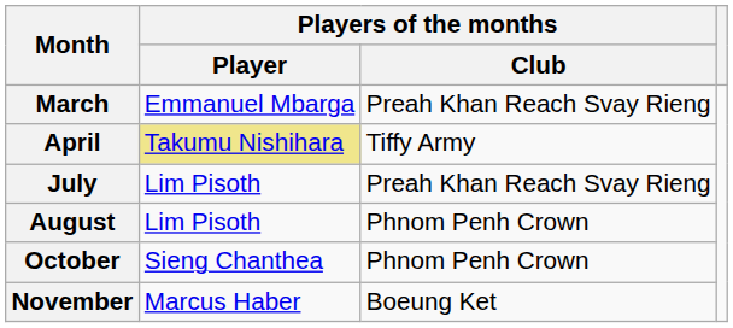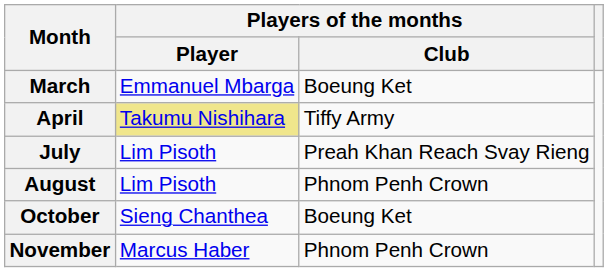 <table class="wikitable">
 <tr>
 <th rowspan="2">Month</th>
 <th colspan="2">Players of the months</th>
 <th rowspan="2"></th>
 </tr>
 <tr>
 <th>Player</th>
 <th>Club</th>
 </tr>
 <tr>
 <th>March</th>
 <td> <a href='#'>Emmanuel Mbarga</a></td>
-<td>Preah Khan Reach Svay Rieng</td>
+<td>Boeung Ket</td>
 <td rowspan="9"></td>
 </tr>
 <tr>
 <th>April</th>
 <td style="background: khaki;"> <a href='#'>Takumu Nishihara</a></td>
 <td>Tiffy Army</td>
 </tr>
 <tr>
 <th>July</th>
 <td> <a href='#'>Lim Pisoth</a></td>
 <td>Preah Khan Reach Svay Rieng</td>
 </tr>
 <tr>
 <th>August</th>
 <td> <a href='#'>Lim Pisoth</a></td>
 <td>Phnom Penh Crown</td>
 </tr>
 <tr>
 <th>October</th>
 <td> <a href='#'>Sieng Chanthea</a></td>
-<td>Phnom Penh Crown</td>
+<td>Boeung Ket</td>
 </tr>
 <tr>
 <th>November</th>
 <td> <a href='#'>Marcus Haber</a></td>
-<td>Boeung Ket</td>
+<td>Phnom Penh Crown</td>
 </tr>
 </table>
